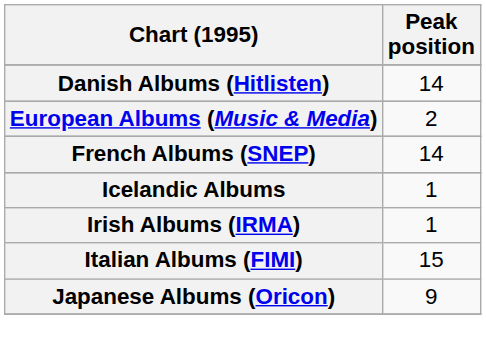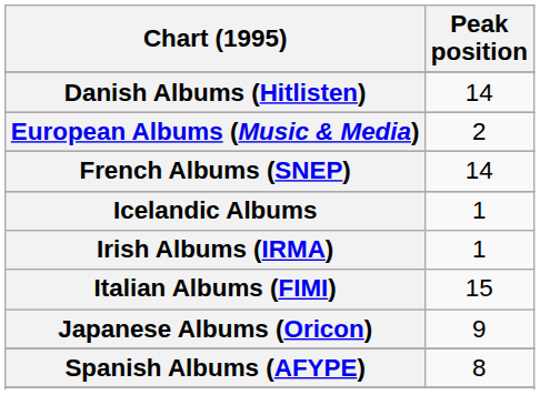 <table class="wikitable sortable plainrowheaders" style="text-align:center;">
 <tr>
 <th>Chart (1995)</th>
 <th>Peak<br>position</th>
 </tr>
 <tr>
 </tr>
 <tr>
 </tr>
 <tr>
 </tr>
 <tr>
 </tr>
 <tr>
 </tr>
 <tr>
 <th scope="row">Danish Albums (<a href='#'>Hitlisten</a>)</th>
 <td>14</td>
 </tr>
 <tr>
 </tr>
 <tr>
 <th scope="row"><a href='#'>European Albums</a> (<em><a href='#'>Music & Media</a></em>)</th>
 <td>2</td>
 </tr>
 <tr>
 </tr>
 <tr>
 <th scope="row">French Albums (<a href='#'>SNEP</a>)</th>
 <td style="text-align:center;">14</td>
 </tr>
 <tr>
 </tr>
 <tr>
 <th scope="row">Icelandic Albums</th>
 <td align="center">1</td>
 </tr>
 <tr>
 <th scope="row">Irish Albums (<a href='#'>IRMA</a>)</th>
 <td>1</td>
 </tr>
 <tr>
 <th scope="row">Italian Albums (<a href='#'>FIMI</a>)</th>
 <td>15</td>
 </tr>
 <tr>
 <th scope="row">Japanese Albums (<a href='#'>Oricon</a>)</th>
 <td>9</td>
 </tr>
 <tr>
 </tr>
 <tr>
 </tr>
 <tr>
+<th scope="row">Spanish Albums (<a href='#'>AFYPE</a>)</th>
+<td style="text-align:center;">8</td>
+</tr>
+<tr>
 </tr>
 <tr>
 </tr>
 <tr>
 </tr>
 <tr>
 </tr>
 <tr>
 </tr>
 </table>
